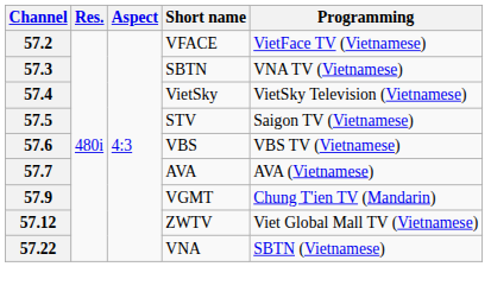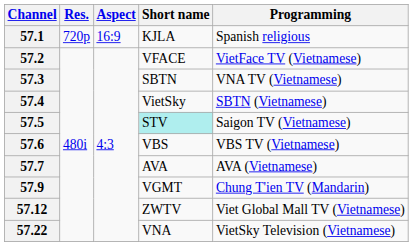 <table class="wikitable">
 <tr>
 <th scope = "col"><a href='#'>Channel</a></th>
 <th scope = "col"><a href='#'>Res.</a></th>
 <th scope = "col"><a href='#'>Aspect</a></th>
 <th scope = "col">Short name</th>
 <th scope = "col">Programming</th>
+</tr>
+<tr>
+<th scope = "row">57.1</th>
+<td><a href='#'>720p</a></td>
+<td><a href='#'>16:9</a></td>
+<td>KJLA</td>
+<td>Spanish <a href='#'>religious</a></td>
 </tr>
 <tr>
 <th scope = "row">57.2</th>
 <td rowspan="9"><a href='#'>480i</a></td>
 <td rowspan="9"><a href='#'>4:3</a></td>
 <td>VFACE</td>
 <td><a href='#'>VietFace TV</a> (<a href='#'>Vietnamese</a>)</td>
 </tr>
 <tr>
 <th scope = "row">57.3</th>
 <td>SBTN</td>
 <td>VNA TV (<a href='#'>Vietnamese</a>)</td>
 </tr>
 <tr>
 <th scope = "row">57.4</th>
 <td>VietSky</td>
-<td>VietSky Television (<a href='#'>Vietnamese</a>)</td>
+<td><a href='#'>SBTN</a> (<a href='#'>Vietnamese</a>)</td>
 </tr>
 <tr>
 <th scope = "row">57.5</th>
-<td>STV</td>
+<td style="background: paleturquoise;">STV</td>
 <td>Saigon TV (<a href='#'>Vietnamese</a>)</td>
 </tr>
 <tr>
 <th scope = "row">57.6</th>
 <td>VBS</td>
 <td>VBS TV (<a href='#'>Vietnamese</a>)</td>
 </tr>
 <tr>
 <th scope = "row">57.7</th>
 <td>AVA</td>
 <td>AVA (<a href='#'>Vietnamese</a>)</td>
 </tr>
 <tr>
 <th scope = "row">57.9</th>
 <td>VGMT</td>
 <td><a href='#'>Chung T'ien TV</a> (<a href='#'>Mandarin</a>)</td>
 </tr>
 <tr>
 <th scope = "row">57.12</th>
 <td>ZWTV</td>
 <td>Viet Global Mall TV (<a href='#'>Vietnamese</a>)</td>
 </tr>
 <tr>
 <th scope = "row">57.22</th>
 <td>VNA</td>
-<td><a href='#'>SBTN</a> (<a href='#'>Vietnamese</a>)</td>
+<td>VietSky Television (<a href='#'>Vietnamese</a>)</td>
 </tr>
 </table>
